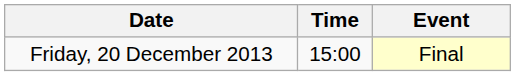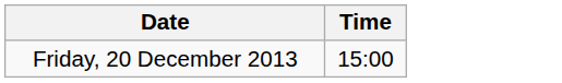 <table class = "wikitable" style="text-align:center;">
 <tr>
 <th width=220>Date</th>
 <th width=50>Time</th>
-<th width=100>Event</th>
 </tr>
 <tr>
 <td>Friday, 20 December 2013</td>
 <td>15:00</td>
-<td bgcolor=ffffcc>Final</td>
 </tr>
 </table>
